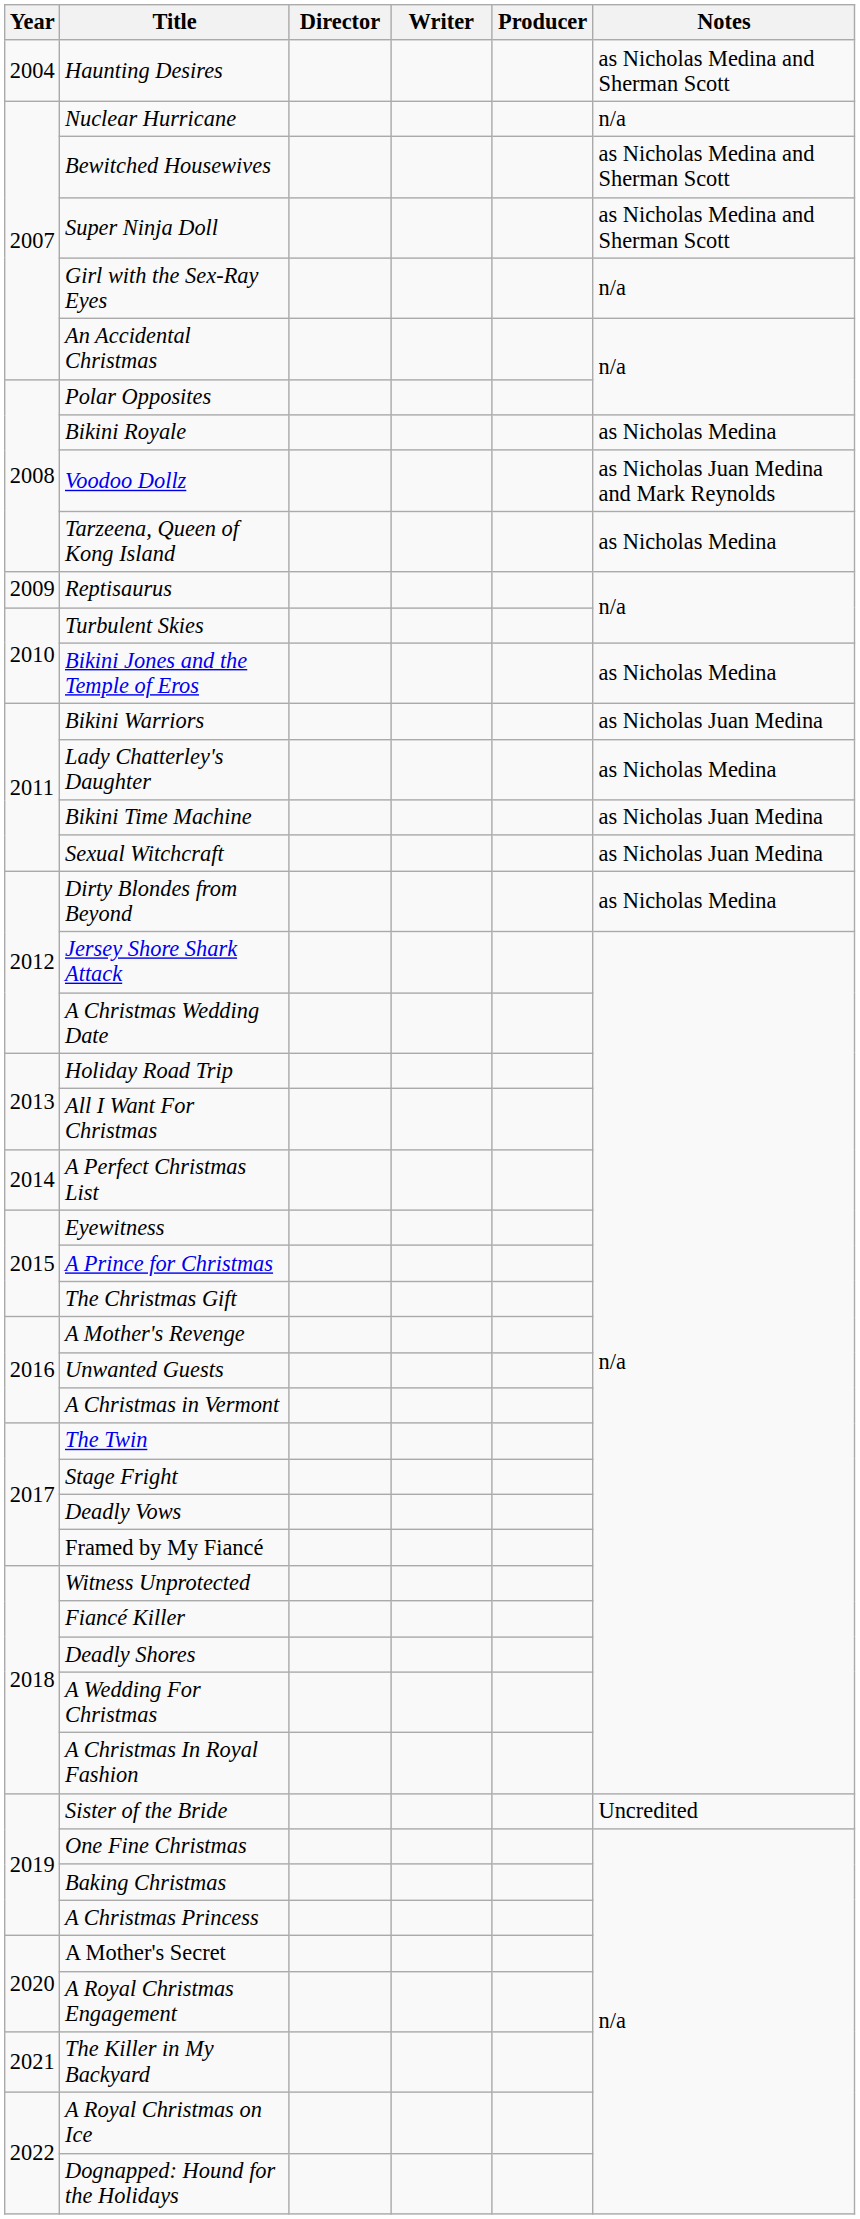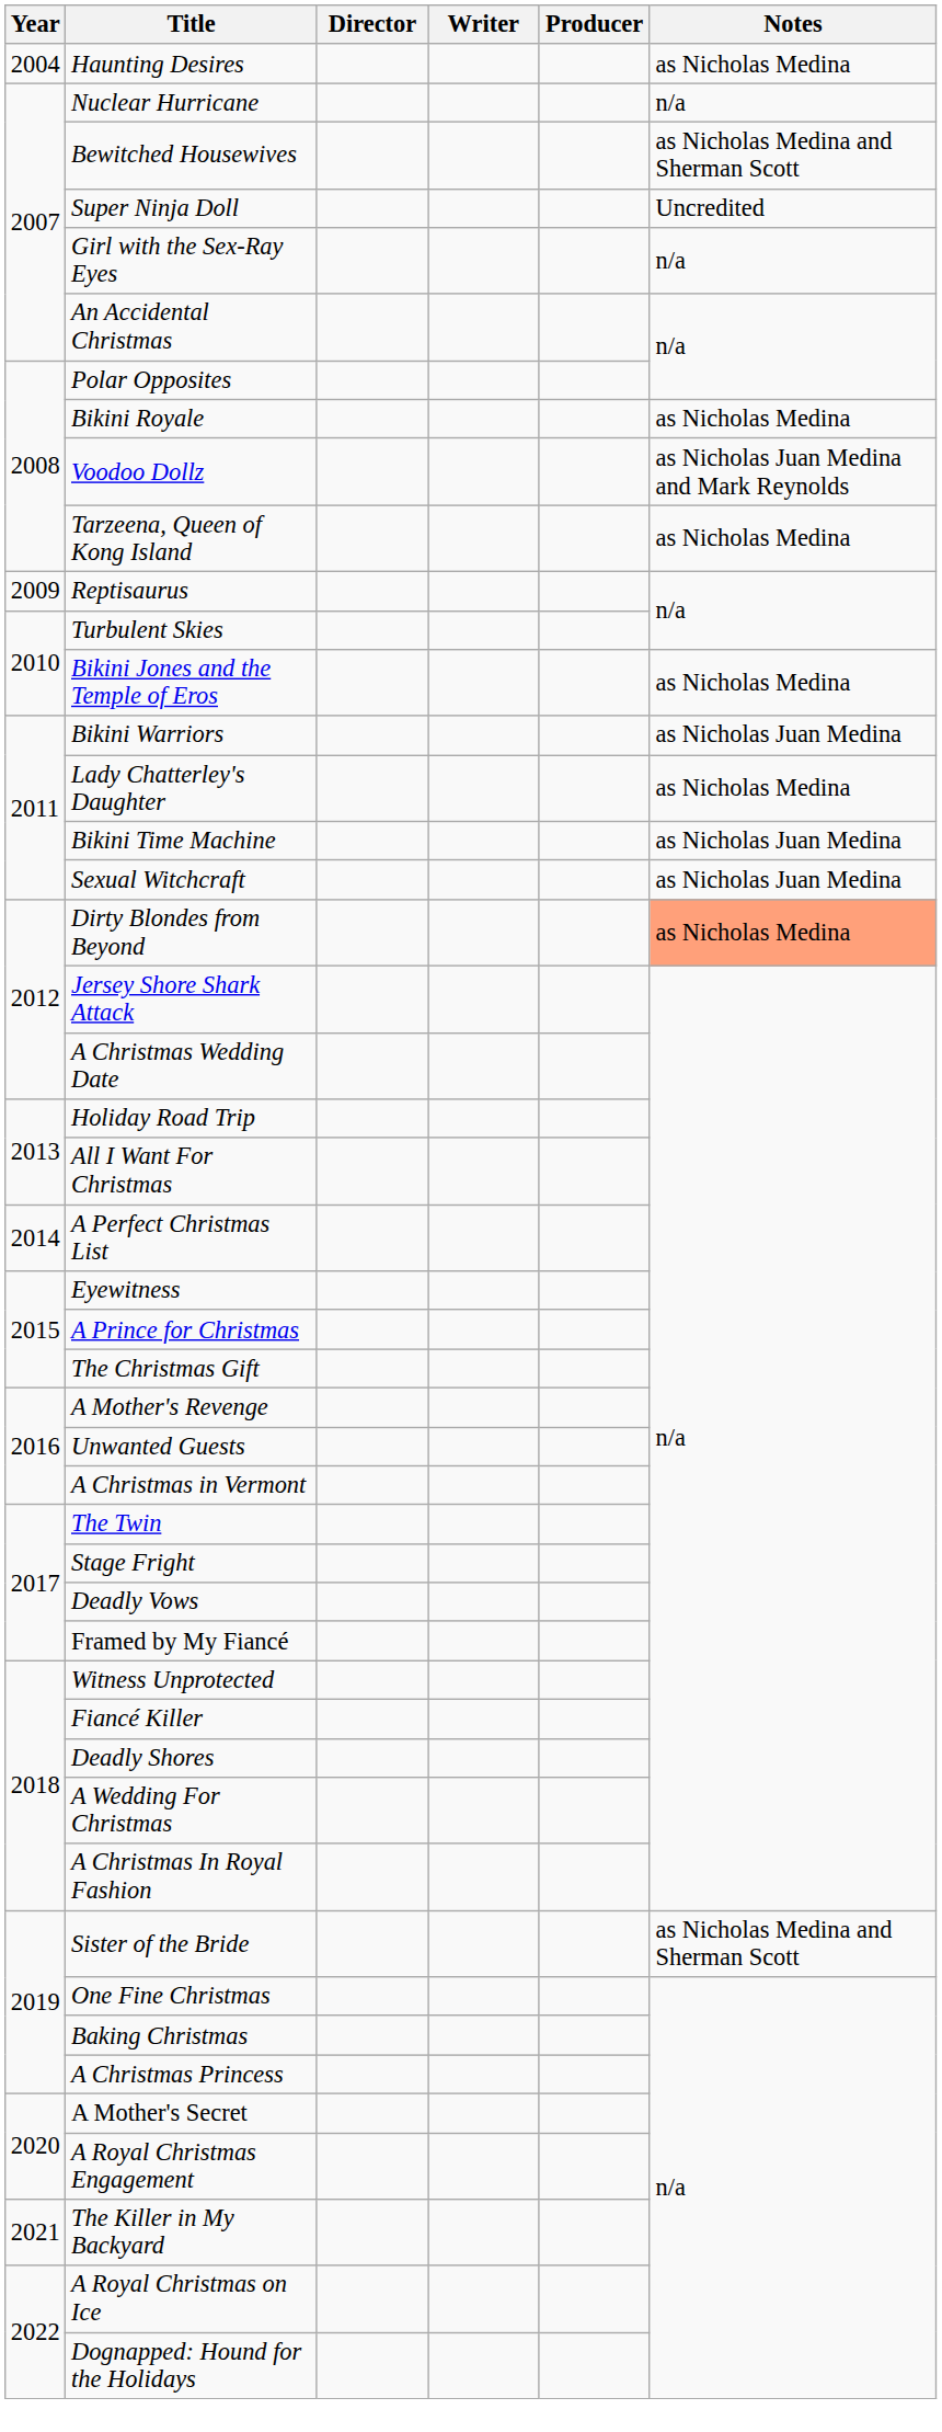 <table class="wikitable">
 <tr>
 <th>Year</th>
 <th>Title</th>
 <th width="65">Director</th>
 <th width="65">Writer</th>
 <th width="65">Producer</th>
 <th>Notes</th>
 </tr>
 <tr>
 <td>2004</td>
 <td><em>Haunting Desires</em></td>
 <td></td>
 <td></td>
 <td></td>
-<td>as Nicholas Medina and Sherman Scott</td>
+<td>as Nicholas Medina</td>
 </tr>
 <tr>
 <td rowspan=5>2007</td>
 <td><em>Nuclear Hurricane</em></td>
 <td></td>
 <td></td>
 <td></td>
 <td>n/a</td>
 </tr>
 <tr>
 <td><em>Bewitched Housewives</em></td>
 <td></td>
 <td></td>
 <td></td>
 <td>as Nicholas Medina and Sherman Scott</td>
 </tr>
 <tr>
 <td><em>Super Ninja Doll</em></td>
 <td></td>
 <td></td>
 <td></td>
-<td>as Nicholas Medina and Sherman Scott</td>
+<td>Uncredited</td>
 </tr>
 <tr>
 <td><em>Girl with the Sex-Ray Eyes</em></td>
 <td></td>
 <td></td>
 <td></td>
 <td>n/a</td>
 </tr>
 <tr>
 <td><em>An Accidental Christmas</em></td>
 <td></td>
 <td></td>
 <td></td>
 <td rowspan=2>n/a</td>
 </tr>
 <tr>
 <td rowspan=4>2008</td>
 <td><em>Polar Opposites</em></td>
 <td></td>
 <td></td>
 <td></td>
 </tr>
 <tr>
 <td><em>Bikini Royale</em></td>
 <td></td>
 <td></td>
 <td></td>
 <td>as Nicholas Medina</td>
 </tr>
 <tr>
 <td><em><a href='#'>Voodoo Dollz</a></em></td>
 <td></td>
 <td></td>
 <td></td>
 <td>as Nicholas Juan Medina and Mark Reynolds</td>
 </tr>
 <tr>
 <td><em>Tarzeena, Queen of Kong Island</em></td>
 <td></td>
 <td></td>
 <td></td>
 <td>as Nicholas Medina</td>
 </tr>
 <tr>
 <td>2009</td>
 <td><em>Reptisaurus</em></td>
 <td></td>
 <td></td>
 <td></td>
 <td rowspan=2>n/a</td>
 </tr>
 <tr>
 <td rowspan=2>2010</td>
 <td><em>Turbulent Skies</em></td>
 <td></td>
 <td></td>
 <td></td>
 </tr>
 <tr>
 <td><em><a href='#'>Bikini Jones and the Temple of Eros</a></em></td>
 <td></td>
 <td></td>
 <td></td>
 <td>as Nicholas Medina</td>
 </tr>
 <tr>
 <td rowspan=4>2011</td>
 <td><em>Bikini Warriors</em></td>
 <td></td>
 <td></td>
 <td></td>
 <td>as Nicholas Juan Medina</td>
 </tr>
 <tr>
 <td><em>Lady Chatterley's Daughter</em></td>
 <td></td>
 <td></td>
 <td></td>
 <td>as Nicholas Medina</td>
 </tr>
 <tr>
 <td><em>Bikini Time Machine</em></td>
 <td></td>
 <td></td>
 <td></td>
 <td>as Nicholas Juan Medina</td>
 </tr>
 <tr>
 <td><em>Sexual Witchcraft</em></td>
 <td></td>
 <td></td>
 <td></td>
 <td>as Nicholas Juan Medina</td>
 </tr>
 <tr>
 <td rowspan=3>2012</td>
 <td><em>Dirty Blondes from Beyond</em></td>
 <td></td>
 <td></td>
 <td></td>
-<td>as Nicholas Medina</td>
+<td style="background: lightsalmon;">as Nicholas Medina</td>
 </tr>
 <tr>
 <td><em><a href='#'>Jersey Shore Shark Attack</a></em></td>
 <td></td>
 <td></td>
 <td></td>
 <td rowspan=20>n/a</td>
 </tr>
 <tr>
 <td><em>A Christmas Wedding Date</em></td>
 <td></td>
 <td></td>
 <td></td>
 </tr>
 <tr>
 <td rowspan=2>2013</td>
 <td><em>Holiday Road Trip</em></td>
 <td></td>
 <td></td>
 <td></td>
 </tr>
 <tr>
 <td><em>All I Want For Christmas</em></td>
 <td></td>
 <td></td>
 <td></td>
 </tr>
 <tr>
 <td>2014</td>
 <td><em>A Perfect Christmas List</em></td>
 <td></td>
 <td></td>
 <td></td>
 </tr>
 <tr>
 <td rowspan=3>2015</td>
 <td><em>Eyewitness</em></td>
 <td></td>
 <td></td>
 <td></td>
 </tr>
 <tr>
 <td><em><a href='#'>A Prince for Christmas</a></em></td>
 <td></td>
 <td></td>
 <td></td>
 </tr>
 <tr>
 <td><em>The Christmas Gift</em></td>
 <td></td>
 <td></td>
 <td></td>
 </tr>
 <tr>
 <td rowspan=3>2016</td>
 <td><em>A Mother's Revenge</em></td>
 <td></td>
 <td></td>
 <td></td>
 </tr>
 <tr>
 <td><em>Unwanted Guests</em></td>
 <td></td>
 <td></td>
 <td></td>
 </tr>
 <tr>
 <td><em>A Christmas in Vermont</em></td>
 <td></td>
 <td></td>
 <td></td>
 </tr>
 <tr>
 <td rowspan=4>2017</td>
 <td><em><a href='#'>The Twin</a></em></td>
 <td></td>
 <td></td>
 <td></td>
 </tr>
 <tr>
 <td><em>Stage Fright</em></td>
 <td></td>
 <td></td>
 <td></td>
 </tr>
 <tr>
 <td><em>Deadly Vows</em></td>
 <td></td>
 <td></td>
 <td></td>
 </tr>
 <tr>
 <td>Framed by My Fiancé</td>
 <td></td>
 <td></td>
 <td></td>
 </tr>
 <tr>
 <td rowspan=5>2018</td>
 <td><em>Witness Unprotected</em></td>
 <td></td>
 <td></td>
 <td></td>
 </tr>
 <tr>
 <td><em>Fiancé Killer</em></td>
 <td></td>
 <td></td>
 <td></td>
 </tr>
 <tr>
 <td><em>Deadly Shores</em></td>
 <td></td>
 <td></td>
 <td></td>
 </tr>
 <tr>
 <td><em>A Wedding For Christmas</em></td>
 <td></td>
 <td></td>
 <td></td>
 </tr>
 <tr>
 <td><em>A Christmas In Royal Fashion</em></td>
 <td></td>
 <td></td>
 <td></td>
 </tr>
 <tr>
 <td rowspan=4>2019</td>
 <td><em>Sister of the Bride</em></td>
 <td></td>
 <td></td>
 <td></td>
-<td>Uncredited</td>
+<td>as Nicholas Medina and Sherman Scott</td>
 </tr>
 <tr>
 <td><em>One Fine Christmas</em></td>
 <td></td>
 <td></td>
 <td></td>
 <td rowspan=8>n/a</td>
 </tr>
 <tr>
 <td><em>Baking Christmas</em></td>
 <td></td>
 <td></td>
 <td></td>
 </tr>
 <tr>
 <td><em>A Christmas Princess</em></td>
 <td></td>
 <td></td>
 <td></td>
 </tr>
 <tr>
 <td rowspan=2>2020</td>
 <td>A Mother's Secret</td>
 <td></td>
 <td></td>
 <td></td>
 </tr>
 <tr>
 <td><em>A Royal Christmas Engagement</em></td>
 <td></td>
 <td></td>
 <td></td>
 </tr>
 <tr>
 <td>2021</td>
 <td><em>The Killer in My Backyard</em></td>
 <td></td>
 <td></td>
 <td></td>
 </tr>
 <tr>
 <td rowspan=2>2022</td>
 <td><em>A Royal Christmas on Ice</em></td>
 <td></td>
 <td></td>
 <td></td>
 </tr>
 <tr>
 <td><em>Dognapped: Hound for the Holidays</em></td>
 <td></td>
 <td></td>
 <td></td>
 </tr>
 </table>
